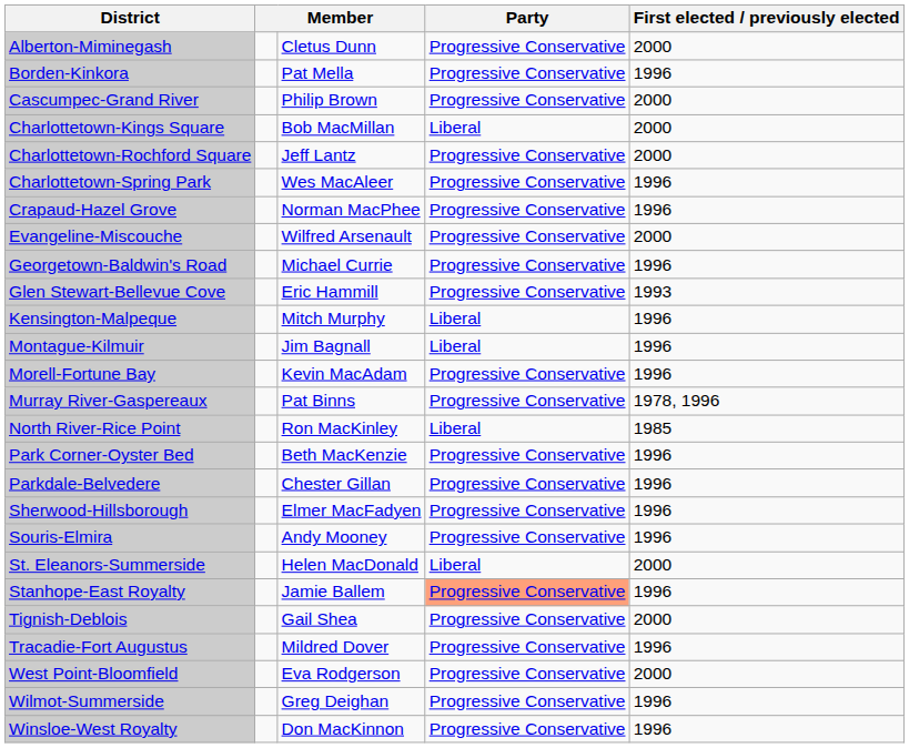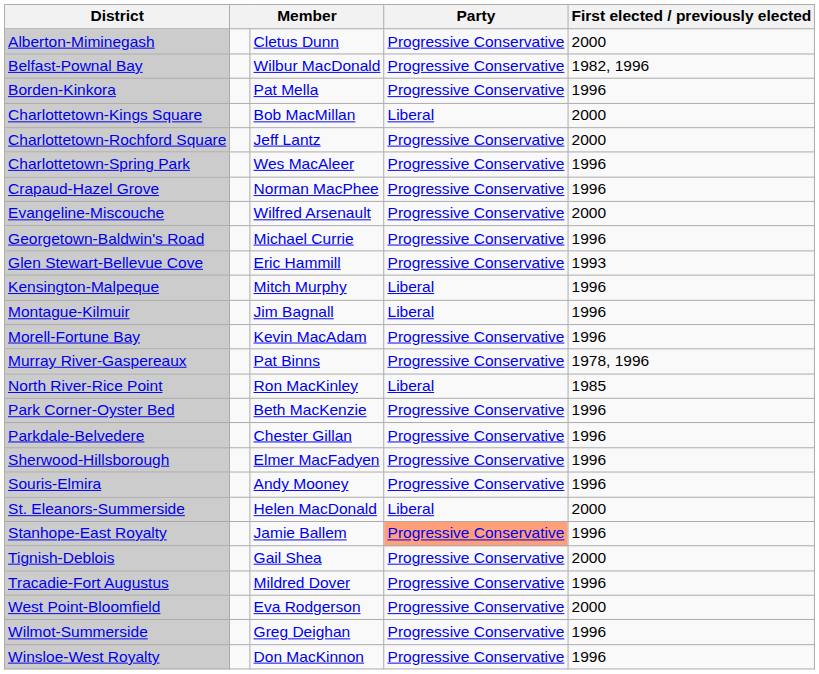 <table class="wikitable sortable">
 <tr>
 <th>District</th>
 <th colspan="2">Member</th>
 <th>Party</th>
 <th>First elected / previously elected</th>
 </tr>
 <tr>
 <td bgcolor="CCCCCC"><a href='#'>Alberton-Miminegash</a></td>
 <td>   </td>
 <td><a href='#'>Cletus Dunn</a></td>
 <td><a href='#'>Progressive Conservative</a></td>
 <td>2000</td>
 </tr>
 <tr>
+<td bgcolor="CCCCCC"><a href='#'>Belfast-Pownal Bay</a></td>
+<td>   </td>
+<td><a href='#'>Wilbur MacDonald</a></td>
+<td><a href='#'>Progressive Conservative</a></td>
+<td>1982, 1996</td>
+</tr>
+<tr>
 <td bgcolor="CCCCCC"><a href='#'>Borden-Kinkora</a></td>
 <td>   </td>
 <td><a href='#'>Pat Mella</a></td>
 <td><a href='#'>Progressive Conservative</a></td>
 <td>1996</td>
-</tr>
-<tr>
-<td bgcolor="CCCCCC"><a href='#'>Cascumpec-Grand River</a></td>
-<td>   </td>
-<td><a href='#'>Philip Brown</a></td>
-<td><a href='#'>Progressive Conservative</a></td>
-<td>2000</td>
 </tr>
 <tr>
 <td bgcolor="CCCCCC"><a href='#'>Charlottetown-Kings Square</a></td>
 <td>   </td>
 <td><a href='#'>Bob MacMillan</a></td>
 <td><a href='#'>Liberal</a></td>
 <td>2000</td>
 </tr>
 <tr>
 <td bgcolor="CCCCCC"><a href='#'>Charlottetown-Rochford Square</a></td>
 <td>   </td>
 <td><a href='#'>Jeff Lantz</a></td>
 <td><a href='#'>Progressive Conservative</a></td>
 <td>2000</td>
 </tr>
 <tr>
 <td bgcolor="CCCCCC"><a href='#'>Charlottetown-Spring Park</a></td>
 <td>   </td>
 <td><a href='#'>Wes MacAleer</a></td>
 <td><a href='#'>Progressive Conservative</a></td>
 <td>1996</td>
 </tr>
 <tr>
 <td bgcolor="CCCCCC"><a href='#'>Crapaud-Hazel Grove</a></td>
 <td>   </td>
 <td><a href='#'>Norman MacPhee</a></td>
 <td><a href='#'>Progressive Conservative</a></td>
 <td>1996</td>
 </tr>
 <tr>
 <td bgcolor="CCCCCC"><a href='#'>Evangeline-Miscouche</a></td>
 <td>   </td>
 <td><a href='#'>Wilfred Arsenault</a></td>
 <td><a href='#'>Progressive Conservative</a></td>
 <td>2000</td>
 </tr>
 <tr>
 <td bgcolor="CCCCCC"><a href='#'>Georgetown-Baldwin's Road</a></td>
 <td>   </td>
 <td><a href='#'>Michael Currie</a></td>
 <td><a href='#'>Progressive Conservative</a></td>
 <td>1996</td>
 </tr>
 <tr>
 <td bgcolor="CCCCCC"><a href='#'>Glen Stewart-Bellevue Cove</a></td>
 <td>   </td>
 <td><a href='#'>Eric Hammill</a></td>
 <td><a href='#'>Progressive Conservative</a></td>
 <td>1993</td>
 </tr>
 <tr>
 <td bgcolor="CCCCCC"><a href='#'>Kensington-Malpeque</a></td>
 <td>   </td>
 <td><a href='#'>Mitch Murphy</a></td>
 <td><a href='#'>Liberal</a></td>
 <td>1996</td>
 </tr>
 <tr>
 <td bgcolor="CCCCCC"><a href='#'>Montague-Kilmuir</a></td>
 <td>   </td>
 <td><a href='#'>Jim Bagnall</a></td>
 <td><a href='#'>Liberal</a></td>
 <td>1996</td>
 </tr>
 <tr>
 <td bgcolor="CCCCCC"><a href='#'>Morell-Fortune Bay</a></td>
 <td>   </td>
 <td><a href='#'>Kevin MacAdam</a></td>
 <td><a href='#'>Progressive Conservative</a></td>
 <td>1996</td>
 </tr>
 <tr>
 <td bgcolor="CCCCCC"><a href='#'>Murray River-Gaspereaux</a></td>
 <td>   </td>
 <td><a href='#'>Pat Binns</a></td>
 <td><a href='#'>Progressive Conservative</a></td>
 <td>1978, 1996</td>
 </tr>
 <tr>
 <td bgcolor="CCCCCC"><a href='#'>North River-Rice Point</a></td>
 <td>   </td>
 <td><a href='#'>Ron MacKinley</a></td>
 <td><a href='#'>Liberal</a></td>
 <td>1985</td>
 </tr>
 <tr>
 <td bgcolor="CCCCCC"><a href='#'>Park Corner-Oyster Bed</a></td>
 <td>   </td>
 <td><a href='#'>Beth MacKenzie</a></td>
 <td><a href='#'>Progressive Conservative</a></td>
 <td>1996</td>
 </tr>
 <tr>
 <td bgcolor="CCCCCC"><a href='#'>Parkdale-Belvedere</a></td>
 <td>   </td>
 <td><a href='#'>Chester Gillan</a></td>
 <td><a href='#'>Progressive Conservative</a></td>
 <td>1996</td>
 </tr>
 <tr>
 <td bgcolor="CCCCCC"><a href='#'>Sherwood-Hillsborough</a></td>
 <td>   </td>
 <td><a href='#'>Elmer MacFadyen</a></td>
 <td><a href='#'>Progressive Conservative</a></td>
 <td>1996</td>
 </tr>
 <tr>
 <td bgcolor="CCCCCC"><a href='#'>Souris-Elmira</a></td>
 <td>   </td>
 <td><a href='#'>Andy Mooney</a></td>
 <td><a href='#'>Progressive Conservative</a></td>
 <td>1996</td>
 </tr>
 <tr>
 <td bgcolor="CCCCCC"><a href='#'>St. Eleanors-Summerside</a></td>
 <td>   </td>
 <td><a href='#'>Helen MacDonald</a></td>
 <td><a href='#'>Liberal</a></td>
 <td>2000</td>
 </tr>
 <tr>
 <td bgcolor="CCCCCC"><a href='#'>Stanhope-East Royalty</a></td>
 <td>   </td>
 <td><a href='#'>Jamie Ballem</a></td>
 <td style="background: lightsalmon;"><a href='#'>Progressive Conservative</a></td>
 <td>1996</td>
 </tr>
 <tr>
 <td bgcolor="CCCCCC"><a href='#'>Tignish-Deblois</a></td>
 <td>   </td>
 <td><a href='#'>Gail Shea</a></td>
 <td><a href='#'>Progressive Conservative</a></td>
 <td>2000</td>
 </tr>
 <tr>
 <td bgcolor="CCCCCC"><a href='#'>Tracadie-Fort Augustus</a></td>
 <td>   </td>
 <td><a href='#'>Mildred Dover</a></td>
 <td><a href='#'>Progressive Conservative</a></td>
 <td>1996</td>
 </tr>
 <tr>
 <td bgcolor="CCCCCC"><a href='#'>West Point-Bloomfield</a></td>
 <td>   </td>
 <td><a href='#'>Eva Rodgerson</a></td>
 <td><a href='#'>Progressive Conservative</a></td>
 <td>2000</td>
 </tr>
 <tr>
 <td bgcolor="CCCCCC"><a href='#'>Wilmot-Summerside</a></td>
 <td>   </td>
 <td><a href='#'>Greg Deighan</a></td>
 <td><a href='#'>Progressive Conservative</a></td>
 <td>1996</td>
 </tr>
 <tr>
 <td bgcolor="CCCCCC"><a href='#'>Winsloe-West Royalty</a></td>
 <td>   </td>
 <td><a href='#'>Don MacKinnon</a></td>
 <td><a href='#'>Progressive Conservative</a></td>
 <td>1996</td>
 </tr>
 </table>
